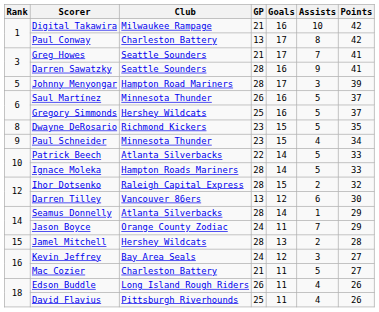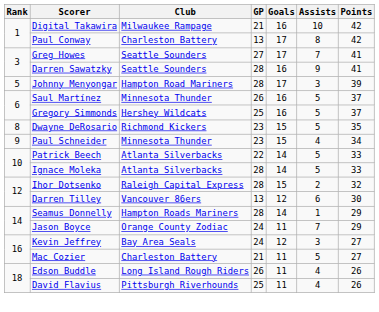 <table class="wikitable">
 <tr>
 <th>Rank</th>
 <th>Scorer</th>
 <th>Club</th>
 <th>GP</th>
 <th>Goals</th>
 <th>Assists</th>
 <th>Points</th>
 </tr>
 <tr>
 <td rowspan=2 align=center>1</td>
 <td><a href='#'>Digital Takawira</a></td>
 <td><a href='#'>Milwaukee Rampage</a></td>
 <td align=center>21</td>
 <td align=center>16</td>
 <td align=center>10</td>
 <td align=center>42</td>
 </tr>
 <tr>
 <td><a href='#'>Paul Conway</a></td>
 <td><a href='#'>Charleston Battery</a></td>
 <td align=center>13</td>
 <td align=center>17</td>
 <td align=center>8</td>
 <td align=center>42</td>
 </tr>
 <tr>
 <td rowspan=2 align=center>3</td>
 <td><a href='#'>Greg Howes</a></td>
 <td><a href='#'>Seattle Sounders</a></td>
-<td align=center>21</td>
+<td align=center>27</td>
 <td align=center>17</td>
 <td align=center>7</td>
 <td align=center>41</td>
 </tr>
 <tr>
 <td><a href='#'>Darren Sawatzky</a></td>
 <td><a href='#'>Seattle Sounders</a></td>
 <td align=center>28</td>
 <td align=center>16</td>
 <td align=center>9</td>
 <td align=center>41</td>
 </tr>
 <tr>
 <td align=center>5</td>
 <td><a href='#'>Johnny Menyongar</a></td>
 <td><a href='#'>Hampton Road Mariners</a></td>
 <td align=center>28</td>
 <td align=center>17</td>
 <td align=center>3</td>
 <td align=center>39</td>
 </tr>
 <tr>
 <td rowspan=2 align=center>6</td>
 <td><a href='#'>Saul Martínez</a></td>
 <td><a href='#'>Minnesota Thunder</a></td>
 <td align=center>26</td>
 <td align=center>16</td>
 <td align=center>5</td>
 <td align=center>37</td>
 </tr>
 <tr>
 <td><a href='#'>Gregory Simmonds</a></td>
 <td><a href='#'>Hershey Wildcats</a></td>
 <td align=center>25</td>
 <td align=center>16</td>
 <td align=center>5</td>
 <td align=center>37</td>
 </tr>
 <tr>
 <td align=center>8</td>
 <td><a href='#'>Dwayne DeRosario</a></td>
 <td><a href='#'>Richmond Kickers</a></td>
 <td align=center>23</td>
 <td align=center>15</td>
 <td align=center>5</td>
 <td align=center>35</td>
 </tr>
 <tr>
 <td align=center>9</td>
 <td><a href='#'>Paul Schneider</a></td>
 <td><a href='#'>Minnesota Thunder</a></td>
 <td align=center>23</td>
 <td align=center>15</td>
 <td align=center>4</td>
 <td align=center>34</td>
 </tr>
 <tr>
 <td rowspan=2 align=center>10</td>
 <td><a href='#'>Patrick Beech</a></td>
 <td><a href='#'>Atlanta Silverbacks</a></td>
 <td align=center>22</td>
 <td align=center>14</td>
 <td align=center>5</td>
 <td align=center>33</td>
 </tr>
 <tr>
 <td><a href='#'>Ignace Moleka</a></td>
-<td><a href='#'>Hampton Roads Mariners</a></td>
+<td><a href='#'>Atlanta Silverbacks</a></td>
 <td align=center>28</td>
 <td align=center>14</td>
 <td align=center>5</td>
 <td align=center>33</td>
 </tr>
 <tr>
 <td rowspan=2 align=center>12</td>
 <td><a href='#'>Ihor Dotsenko</a></td>
 <td><a href='#'>Raleigh Capital Express</a></td>
 <td align=center>28</td>
 <td align=center>15</td>
 <td align=center>2</td>
 <td align=center>32</td>
 </tr>
 <tr>
 <td><a href='#'>Darren Tilley</a></td>
 <td><a href='#'>Vancouver 86ers</a></td>
 <td align=center>13</td>
 <td align=center>12</td>
 <td align=center>6</td>
 <td align=center>30</td>
 </tr>
 <tr>
 <td rowspan=2 align=center>14</td>
 <td><a href='#'>Seamus Donnelly</a></td>
-<td><a href='#'>Atlanta Silverbacks</a></td>
+<td><a href='#'>Hampton Roads Mariners</a></td>
 <td align=center>28</td>
 <td align=center>14</td>
 <td align=center>1</td>
 <td align=center>29</td>
 </tr>
 <tr>
 <td><a href='#'>Jason Boyce</a></td>
 <td><a href='#'>Orange County Zodiac</a></td>
 <td align=center>24</td>
 <td align=center>11</td>
 <td align=center>7</td>
 <td align=center>29</td>
-</tr>
-<tr>
-<td align=center>15</td>
-<td><a href='#'>Jamel Mitchell</a></td>
-<td><a href='#'>Hershey Wildcats</a></td>
-<td align=center>28</td>
-<td align=center>13</td>
-<td align=center>2</td>
-<td align=center>28</td>
 </tr>
 <tr>
 <td rowspan=2 align=center>16</td>
 <td><a href='#'>Kevin Jeffrey</a></td>
 <td><a href='#'>Bay Area Seals</a></td>
 <td align=center>24</td>
 <td align=center>12</td>
 <td align=center>3</td>
 <td align=center>27</td>
 </tr>
 <tr>
 <td><a href='#'>Mac Cozier</a></td>
 <td><a href='#'>Charleston Battery</a></td>
 <td align=center>21</td>
 <td align=center>11</td>
 <td align=center>5</td>
 <td align=center>27</td>
 </tr>
 <tr>
 <td rowspan=2 align=center>18</td>
 <td><a href='#'>Edson Buddle</a></td>
 <td><a href='#'>Long Island Rough Riders</a></td>
 <td align=center>26</td>
 <td align=center>11</td>
 <td align=center>4</td>
 <td align=center>26</td>
 </tr>
 <tr>
 <td><a href='#'>David Flavius</a></td>
 <td><a href='#'>Pittsburgh Riverhounds</a></td>
 <td align=center>25</td>
 <td align=center>11</td>
 <td align=center>4</td>
 <td align=center>26</td>
 </tr>
 </table>
